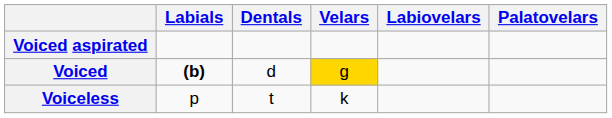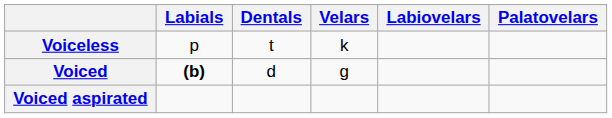 <table class="wikitable">
 <tr>
 <th></th>
 <th> <a href='#'>Labials</a> </th>
 <th> <a href='#'>Dentals</a> </th>
 <th> <a href='#'>Velars</a> </th>
 <th> <a href='#'>Labiovelars</a> </th>
 <th> <a href='#'>Palatovelars</a> </th>
 </tr>
 <tr>
+<th> <a href='#'>Voiceless</a> </th>
+<td align=center>p</td>
+<td align=center>t</td>
+<td align=center>k</td>
+<td align=center></td>
+<td align=center></td>
+</tr>
+<tr>
+<th> <a href='#'>Voiced</a> </th>
+<td align=center><strong>(b)</strong></td>
+<td align=center>d</td>
+<td align=center>g</td>
+<td align=center></td>
+<td align=center></td>
+</tr>
+<tr>
 <th> <a href='#'>Voiced</a> <a href='#'>aspirated</a> </th>
 <td align=center></td>
 <td align=center></td>
 <td align=center></td>
 <td align=center></td>
 <td align=center></td>
 </tr>
-<tr>
-<th> <a href='#'>Voiced</a> </th>
-<td align=center><strong>(b)</strong></td>
-<td align=center>d</td>
-<td align=center style="background: gold;">g</td>
-<td align=center></td>
-<td align=center></td>
-</tr>
-<tr>
-<th> <a href='#'>Voiceless</a> </th>
-<td align=center>p</td>
-<td align=center>t</td>
-<td align=center>k</td>
-<td align=center></td>
-<td align=center></td>
-</tr>
 </table>
